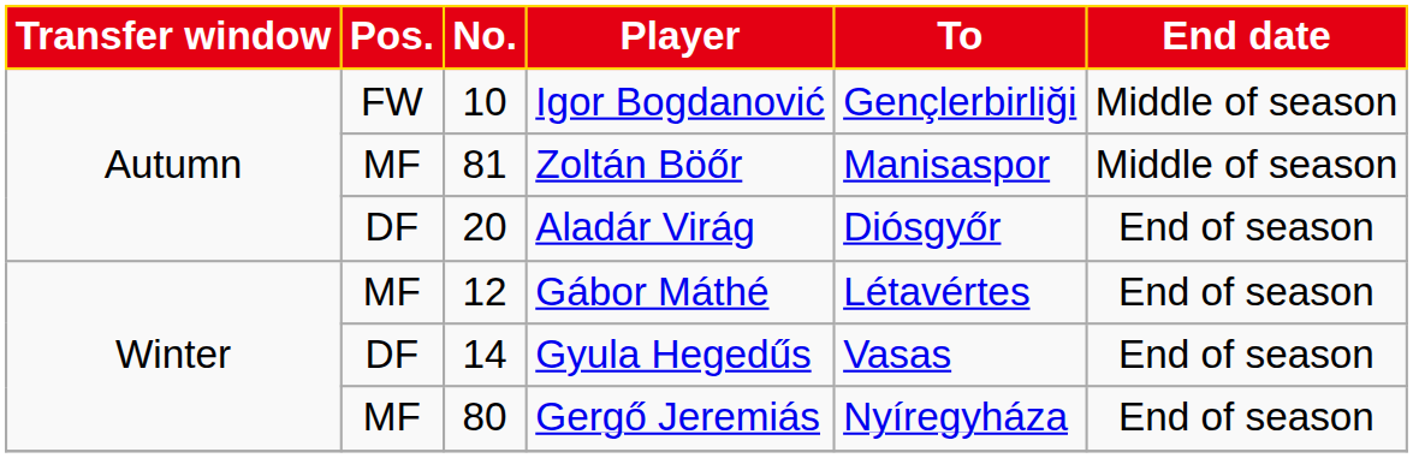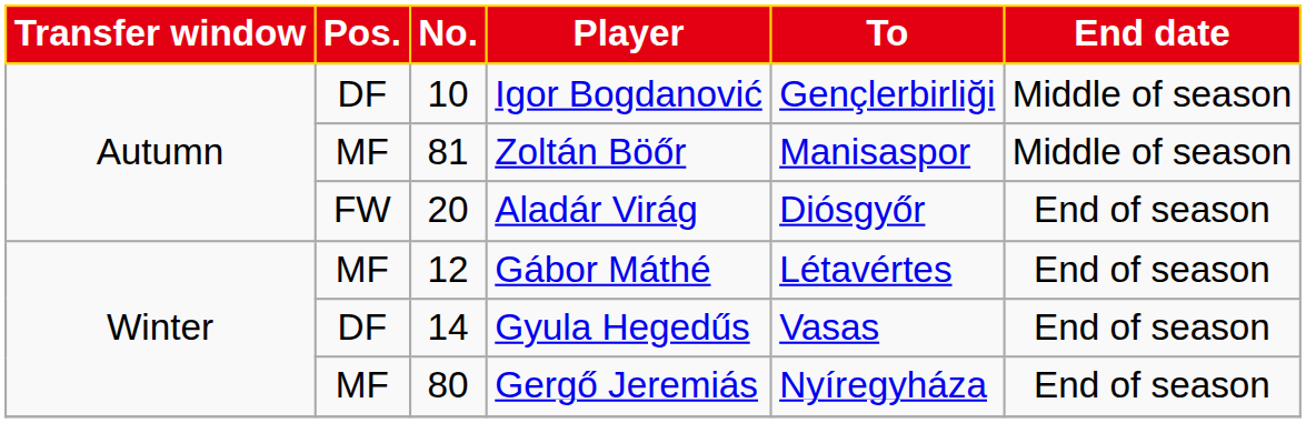 <table class="wikitable plainrowheaders sortable">
 <tr>
 <th style="background-color:#E40013;color:white;border:1px solid gold">Transfer window</th>
 <th style="background-color:#E40013;color:white;border:1px solid gold">Pos.</th>
 <th style="background-color:#E40013;color:white;border:1px solid gold">No.</th>
 <th style="background-color:#E40013;color:white;border:1px solid gold">Player</th>
 <th style="background-color:#E40013;color:white;border:1px solid gold">To</th>
 <th style="background-color:#E40013;color:white;border:1px solid gold">End date</th>
 </tr>
 <tr>
 <td rowspan="3" style="text-align:center;">Autumn</td>
-<td style="text-align:center;">FW</td>
+<td style="text-align:center;">DF</td>
 <td style="text-align:center;">10</td>
 <td style="text-align:left;"> <a href='#'>Igor Bogdanović</a></td>
 <td style="text-align:left;"> <a href='#'>Gençlerbirliği</a></td>
 <td style="text-align:center;">Middle of season</td>
 </tr>
 <tr>
 <td style="text-align:center;">MF</td>
 <td style="text-align:center;">81</td>
 <td style="text-align:left;"> <a href='#'>Zoltán Böőr</a></td>
 <td style="text-align:left;"> <a href='#'>Manisaspor</a></td>
 <td style="text-align:center;">Middle of season</td>
 </tr>
 <tr>
-<td style="text-align:center;">DF</td>
+<td style="text-align:center;">FW</td>
 <td style="text-align:center;">20</td>
 <td style="text-align:left;"> <a href='#'>Aladár Virág</a></td>
 <td style="text-align:left;"><a href='#'>Diósgyőr</a></td>
 <td style="text-align:center;">End of season</td>
 </tr>
 <tr>
 <td rowspan="3" style="text-align:center;">Winter</td>
 <td style="text-align:center;">MF</td>
 <td style="text-align:center;">12</td>
 <td style="text-align:left;"> <a href='#'>Gábor Máthé</a></td>
 <td style="text-align:left;"><a href='#'>Létavértes</a></td>
 <td style="text-align:center;">End of season</td>
 </tr>
 <tr>
 <td style="text-align:center;">DF</td>
 <td style="text-align:center;">14</td>
 <td style="text-align:left;"> <a href='#'>Gyula Hegedűs</a></td>
 <td style="text-align:left;"><a href='#'>Vasas</a></td>
 <td style="text-align:center;">End of season</td>
 </tr>
 <tr>
 <td style="text-align:center;">MF</td>
 <td style="text-align:center;">80</td>
 <td style="text-align:left;"> <a href='#'>Gergő Jeremiás</a></td>
 <td style="text-align:left;"><a href='#'>Nyíregyháza</a></td>
 <td style="text-align:center;">End of season</td>
 </tr>
 <tr>
 </tr>
 </table>
